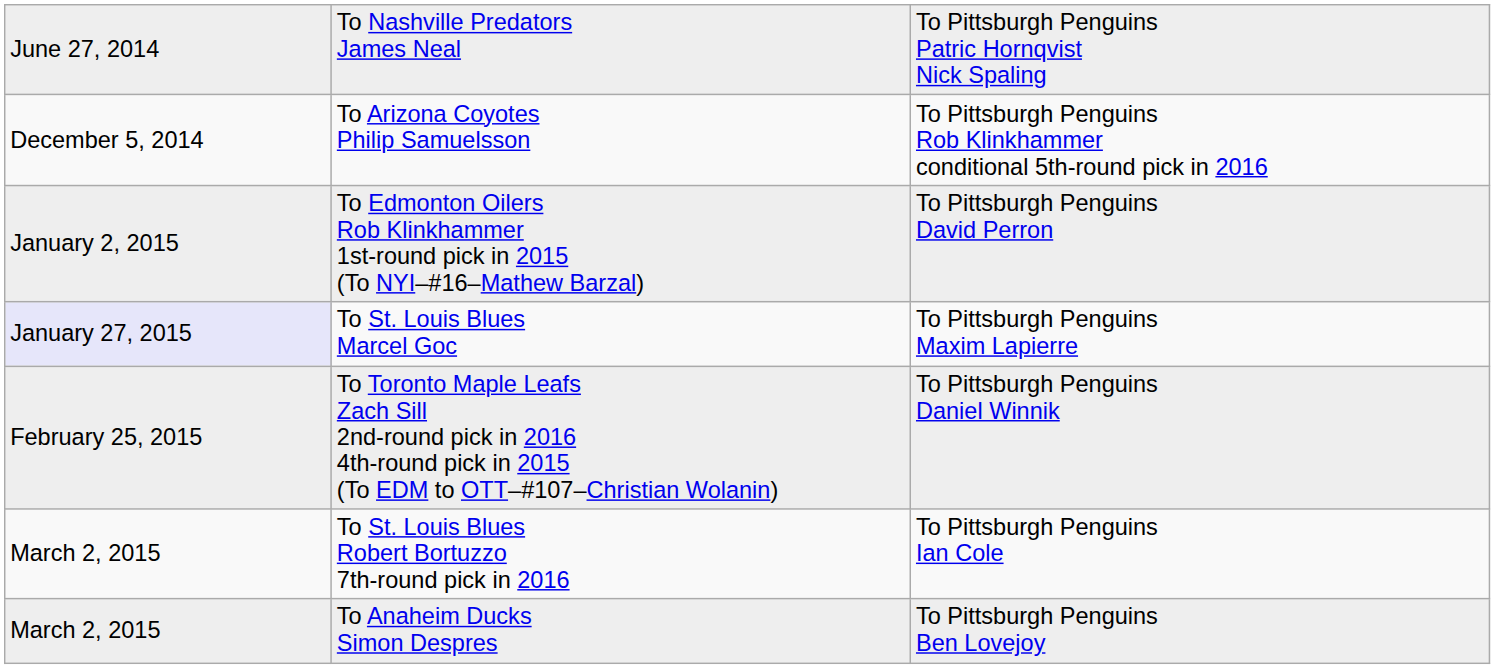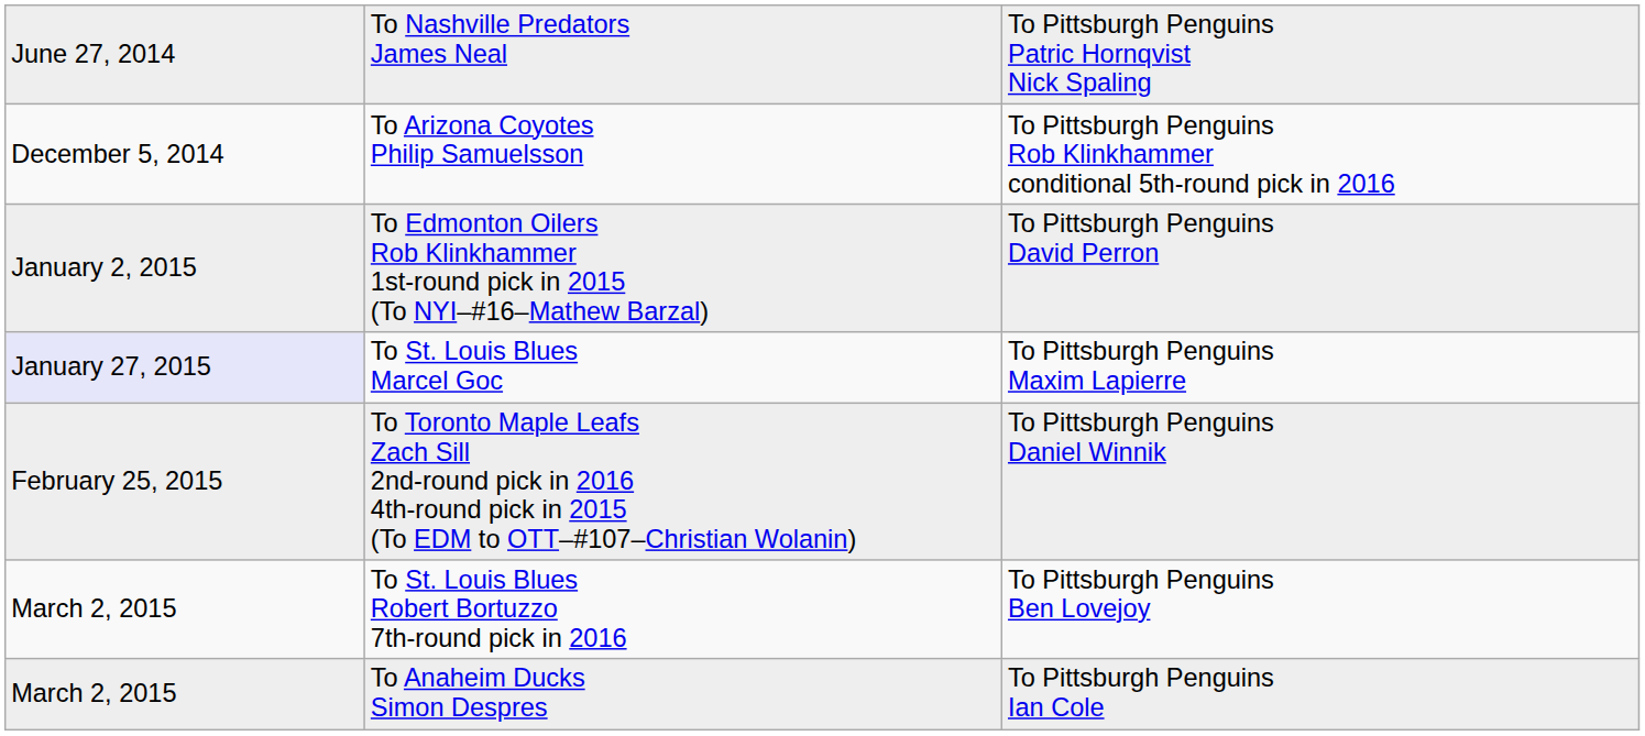 <table class="wikitable" style="border:1px solid #999999; width:80%;">
 <tr bgcolor="eeeeee">
 <td style="width:22%;">June 27, 2014</td>
 <td style="width:39%;" valign="top">To <a href='#'>Nashville Predators</a><br><a href='#'>James Neal</a></td>
 <td style="width:39%;" valign="top">To Pittsburgh Penguins<br><a href='#'>Patric Hornqvist</a><br><a href='#'>Nick Spaling</a></td>
 </tr>
 <tr>
 <td style="width:22%;">December 5, 2014</td>
 <td style="width:39%;" valign="top">To <a href='#'>Arizona Coyotes</a><br><a href='#'>Philip Samuelsson</a></td>
 <td style="width:39%;" valign="top">To Pittsburgh Penguins<br><a href='#'>Rob Klinkhammer</a><br>conditional 5th-round pick in <a href='#'>2016</a></td>
 </tr>
 <tr bgcolor="eeeeee">
 <td style="width:22%;">January 2, 2015</td>
 <td style="width:39%;" valign="top">To <a href='#'>Edmonton Oilers</a><br><a href='#'>Rob Klinkhammer</a><br>1st-round pick in <a href='#'>2015</a><br>(To <a href='#'>NYI</a>–#16–<a href='#'>Mathew Barzal</a>)</td>
 <td style="width:39%;" valign="top">To Pittsburgh Penguins<br><a href='#'>David Perron</a></td>
 </tr>
 <tr>
 <td style="background: lavender; width:22%;">January 27, 2015</td>
 <td style="width:39%;" valign="top">To <a href='#'>St. Louis Blues</a><br><a href='#'>Marcel Goc</a></td>
 <td style="width:39%;" valign="top">To Pittsburgh Penguins<br><a href='#'>Maxim Lapierre</a></td>
 </tr>
 <tr bgcolor="eeeeee">
 <td style="width:22%;">February 25, 2015</td>
 <td style="width:39%;" valign="top">To <a href='#'>Toronto Maple Leafs</a><br><a href='#'>Zach Sill</a><br>2nd-round pick in <a href='#'>2016</a><br>4th-round pick in <a href='#'>2015</a><br>(To <a href='#'>EDM</a> to <a href='#'>OTT</a>–#107–<a href='#'>Christian Wolanin</a>)</td>
 <td style="width:39%;" valign="top">To Pittsburgh Penguins<br><a href='#'>Daniel Winnik</a></td>
 </tr>
 <tr>
 <td style="width:22%;">March 2, 2015</td>
 <td style="width:39%;" valign="top">To <a href='#'>St. Louis Blues</a><br><a href='#'>Robert Bortuzzo</a><br>7th-round pick in <a href='#'>2016</a></td>
-<td style="width:39%;" valign="top">To Pittsburgh Penguins<br><a href='#'>Ian Cole</a></td>
+<td style="width:39%;" valign="top">To Pittsburgh Penguins<br><a href='#'>Ben Lovejoy</a></td>
 </tr>
 <tr bgcolor="eeeeee">
 <td style="width:22%;">March 2, 2015</td>
 <td style="width:39%;" valign="top">To <a href='#'>Anaheim Ducks</a><br><a href='#'>Simon Despres</a></td>
-<td style="width:39%;" valign="top">To Pittsburgh Penguins<br><a href='#'>Ben Lovejoy</a></td>
+<td style="width:39%;" valign="top">To Pittsburgh Penguins<br><a href='#'>Ian Cole</a></td>
 </tr>
 </table>
